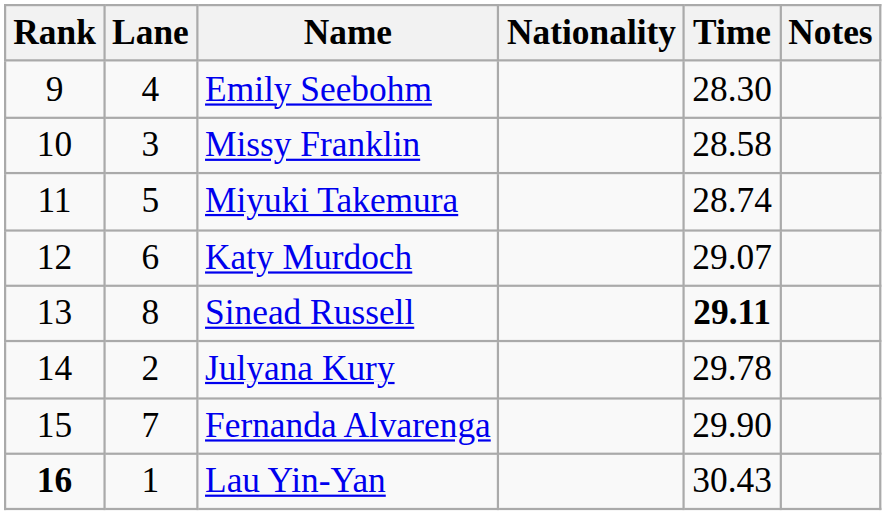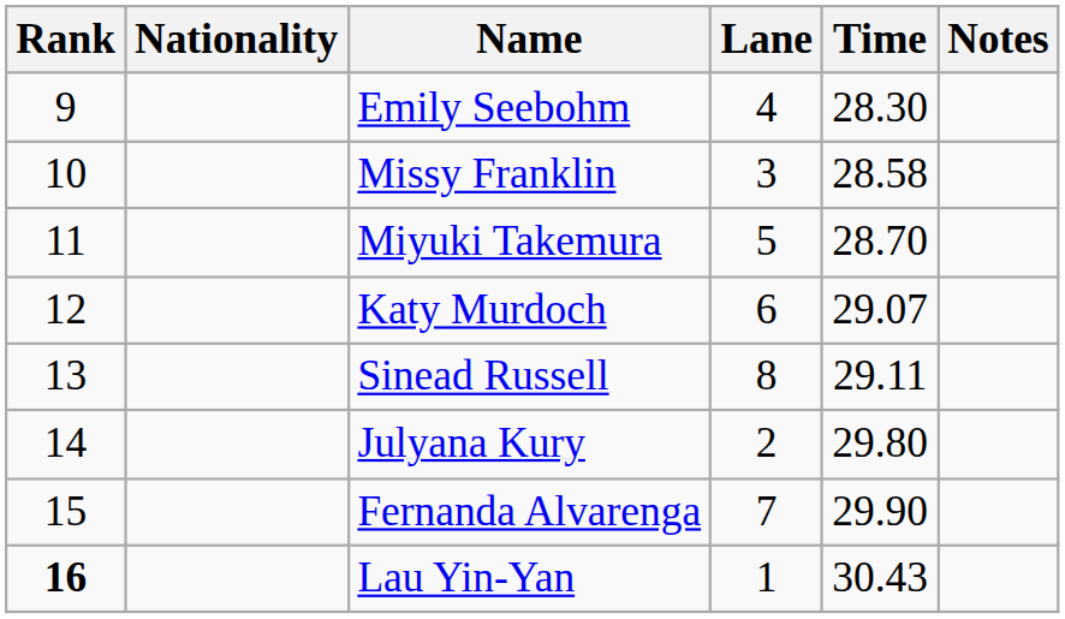 <table class="wikitable sortable" style="text-align:center">
 <tr>
 <th>Rank</th>
+<th>Nationality</th>
+<th>Name</th>
 <th>Lane</th>
-<th>Name</th>
-<th>Nationality</th>
 <th>Time</th>
 <th>Notes</th>
 </tr>
 <tr>
 <td>9</td>
+<td align=left></td>
+<td align=left><a href='#'>Emily Seebohm</a></td>
 <td>4</td>
-<td align=left><a href='#'>Emily Seebohm</a></td>
-<td align=left></td>
 <td>28.30</td>
 <td></td>
 </tr>
 <tr>
 <td>10</td>
+<td align=left></td>
+<td align=left><a href='#'>Missy Franklin</a></td>
 <td>3</td>
-<td align=left><a href='#'>Missy Franklin</a></td>
-<td align=left></td>
 <td>28.58</td>
 <td></td>
 </tr>
 <tr>
 <td>11</td>
+<td align=left></td>
+<td align=left><a href='#'>Miyuki Takemura</a></td>
 <td>5</td>
-<td align=left><a href='#'>Miyuki Takemura</a></td>
-<td align=left></td>
-<td>28.74</td>
+<td>28.70</td>
 <td></td>
 </tr>
 <tr>
 <td>12</td>
+<td align=left></td>
+<td align=left><a href='#'>Katy Murdoch</a></td>
 <td>6</td>
-<td align=left><a href='#'>Katy Murdoch</a></td>
-<td align=left></td>
 <td>29.07</td>
 <td></td>
 </tr>
 <tr>
 <td>13</td>
+<td align=left></td>
+<td align=left><a href='#'>Sinead Russell</a></td>
 <td>8</td>
-<td align=left><a href='#'>Sinead Russell</a></td>
-<td align=left></td>
-<td><strong>29.11</strong></td>
+<td>29.11</td>
 <td></td>
 </tr>
 <tr>
 <td>14</td>
+<td align=left></td>
+<td align=left><a href='#'>Julyana Kury</a></td>
 <td>2</td>
-<td align=left><a href='#'>Julyana Kury</a></td>
-<td align=left></td>
-<td>29.78</td>
+<td>29.80</td>
 <td></td>
 </tr>
 <tr>
 <td>15</td>
+<td align=left></td>
+<td align=left><a href='#'>Fernanda Alvarenga</a></td>
 <td>7</td>
-<td align=left><a href='#'>Fernanda Alvarenga</a></td>
-<td align=left></td>
 <td>29.90</td>
 <td></td>
 </tr>
 <tr>
 <td><strong>16</strong></td>
+<td align=left></td>
+<td align=left><a href='#'>Lau Yin-Yan</a></td>
 <td>1</td>
-<td align=left><a href='#'>Lau Yin-Yan</a></td>
-<td align=left></td>
 <td>30.43</td>
 <td></td>
 </tr>
 </table>
